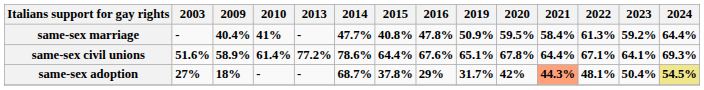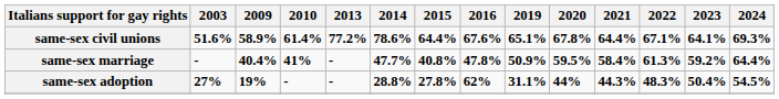 <table class="wikitable">
 <tr>
 <th>Italians support for gay rights</th>
 <th>2003</th>
 <th>2009</th>
 <th>2010</th>
 <th>2013</th>
 <th>2014</th>
 <th>2015</th>
 <th>2016</th>
 <th>2019</th>
 <th>2020</th>
 <th>2021</th>
 <th>2022</th>
 <th>2023</th>
 <th>2024</th>
 </tr>
 <tr>
+<th>same-sex civil unions</th>
+<td><strong><span>51.6%</span></strong></td>
+<td><strong><span>58.9%</span></strong></td>
+<td><strong><span>61.4%</span></strong></td>
+<td><strong><span>77.2%</span></strong></td>
+<td><strong><span>78.6%</span></strong></td>
+<td><strong><span>64.4%</span></strong></td>
+<td><strong><span>67.6%</span></strong></td>
+<td><strong><span>65.1%</span></strong></td>
+<td><strong><span>67.8%</span></strong></td>
+<td><strong><span>64.4%</span></strong></td>
+<td><strong><span>67.1%</span></strong></td>
+<td><strong><span>64.1%</span></strong></td>
+<td><strong><span>69.3%</span></strong></td>
+</tr>
+<tr>
 <th>same-sex marriage</th>
 <td><strong><span>-</span></strong></td>
 <td><strong><span>40.4%</span></strong></td>
 <td><strong><span>41%</span></strong></td>
 <td><strong><span>-</span></strong></td>
 <td><strong><span>47.7%</span></strong></td>
 <td><strong><span>40.8%</span></strong></td>
 <td><strong><span>47.8%</span></strong></td>
 <td><strong><span>50.9%</span></strong></td>
 <td><strong><span>59.5%</span></strong></td>
 <td><strong><span>58.4%</span></strong></td>
 <td><strong><span>61.3%</span></strong></td>
 <td><strong><span>59.2%</span></strong></td>
 <td><strong><span>64.4%</span></strong></td>
 </tr>
 <tr>
-<th>same-sex civil unions</th>
-<td><strong><span>51.6%</span></strong></td>
-<td><strong><span>58.9%</span></strong></td>
-<td><strong><span>61.4%</span></strong></td>
-<td><strong><span>77.2%</span></strong></td>
-<td><strong><span>78.6%</span></strong></td>
-<td><strong><span>64.4%</span></strong></td>
-<td><strong><span>67.6%</span></strong></td>
-<td><strong><span>65.1%</span></strong></td>
-<td><strong><span>67.8%</span></strong></td>
-<td><strong><span>64.4%</span></strong></td>
-<td><strong><span>67.1%</span></strong></td>
-<td><strong><span>64.1%</span></strong></td>
-<td><strong><span>69.3%</span></strong></td>
-</tr>
-<tr>
 <th>same-sex adoption</th>
 <td><strong><span>27%</span></strong></td>
-<td><strong><span>18%</span></strong></td>
+<td><strong><span>19%</span></strong></td>
 <td><strong><span>-</span></strong></td>
 <td><strong><span>-</span></strong></td>
-<td><strong><span>68.7%</span></strong></td>
-<td><strong><span>37.8%</span></strong></td>
-<td><strong><span>29%</span></strong></td>
-<td><strong><span>31.7%</span></strong></td>
-<td><strong><span>42%</span></strong></td>
-<td style="background: lightsalmon;"><strong><span>44.3%</span></strong></td>
-<td><strong><span>48.1%</span></strong></td>
+<td><strong><span>28.8%</span></strong></td>
+<td><strong><span>27.8%</span></strong></td>
+<td><strong><span>62%</span></strong></td>
+<td><strong><span>31.1%</span></strong></td>
+<td><strong><span>44%</span></strong></td>
+<td><strong><span>44.3%</span></strong></td>
+<td><strong><span>48.3%</span></strong></td>
 <td><strong><span>50.4%</span></strong></td>
-<td style="background: khaki;"><strong><span>54.5%</span></strong></td>
+<td><strong><span>54.5%</span></strong></td>
 </tr>
 <tr>
 </tr>
 <tr>
 </tr>
 </table>
